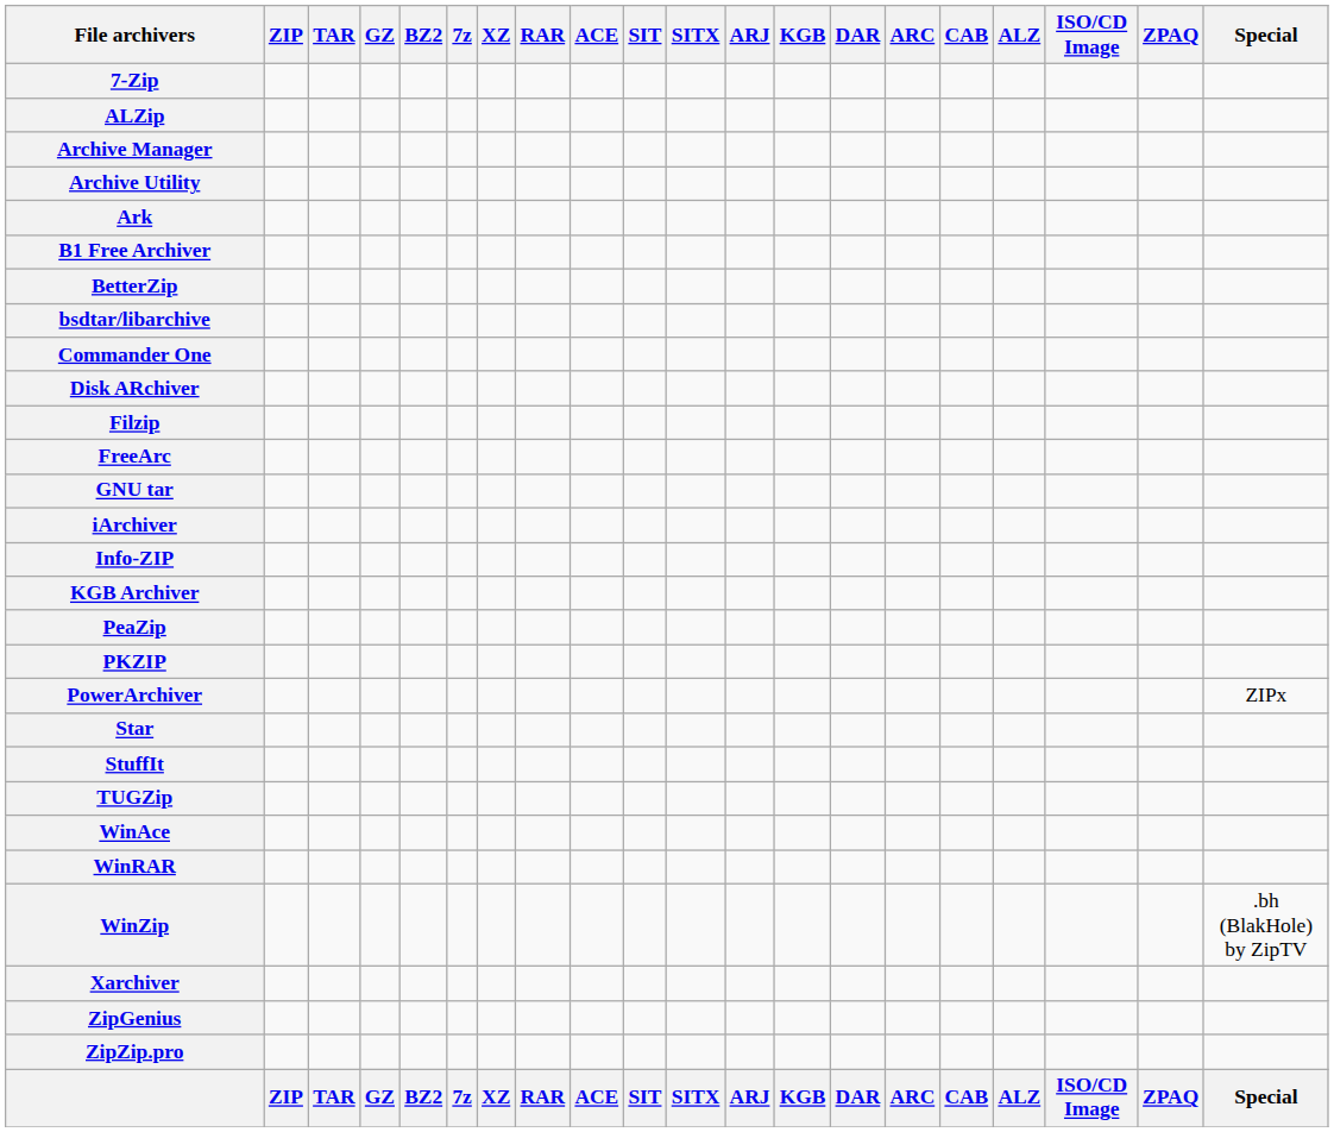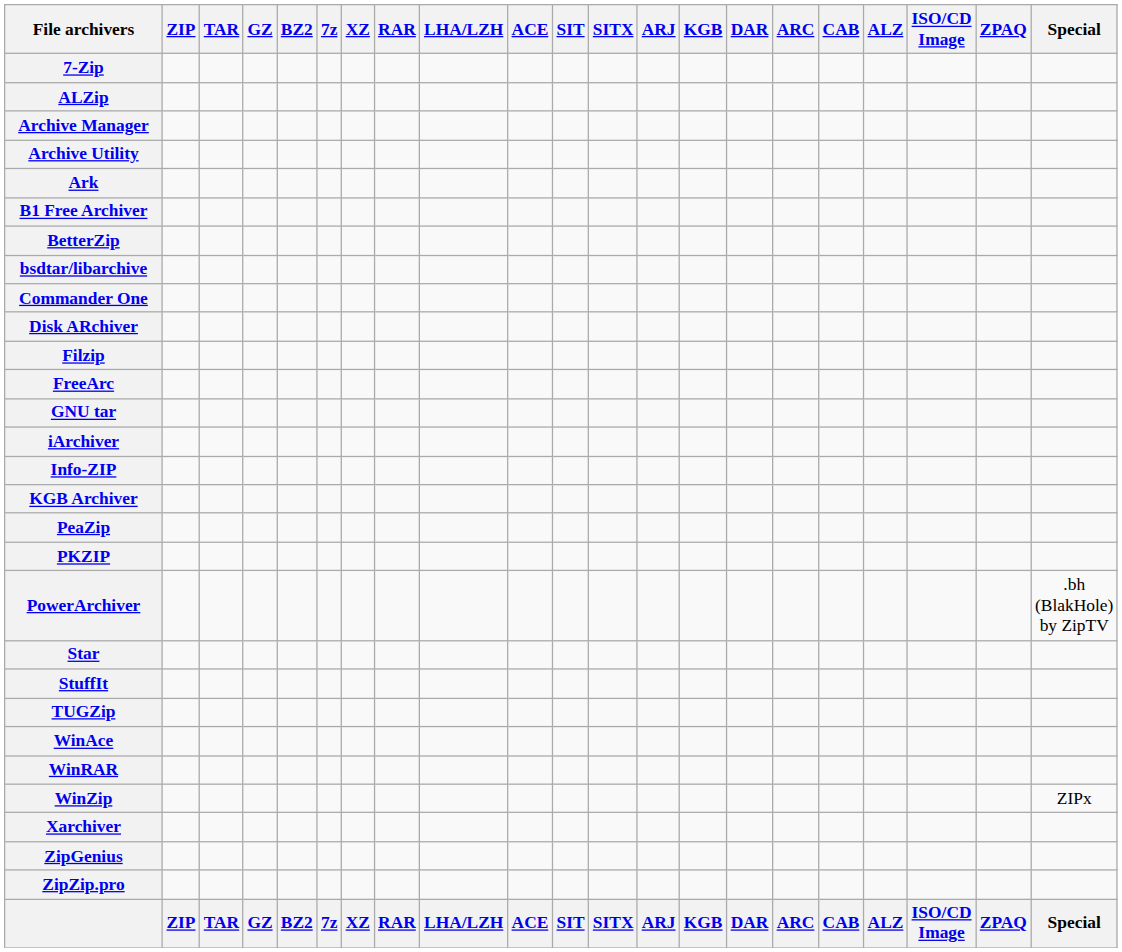 <table class="wikitable sortable sort-under" style="font-size: 85%; text-align: center; width: auto;">
 <tr>
 <th style="width:12em">File archivers</th>
 <th><a href='#'>ZIP</a><br></th>
 <th><a href='#'>TAR</a><br></th>
 <th><a href='#'>GZ</a><br></th>
 <th><a href='#'>BZ2</a><br></th>
 <th><a href='#'>7z</a><br></th>
 <th><a href='#'>XZ</a><br></th>
 <th><a href='#'>RAR</a><br></th>
+<th><a href='#'>LHA/LZH</a><br></th>
 <th><a href='#'>ACE</a><br></th>
 <th><a href='#'>SIT</a><br></th>
 <th><a href='#'>SITX</a><br></th>
 <th><a href='#'>ARJ</a><br></th>
 <th><a href='#'>KGB</a><br></th>
 <th><a href='#'>DAR</a><br></th>
 <th><a href='#'>ARC</a><br></th>
 <th><a href='#'>CAB</a><br></th>
 <th><a href='#'>ALZ</a><br></th>
 <th><a href='#'>ISO/CD Image</a><br></th>
 <th><a href='#'>ZPAQ</a><br></th>
 <th>Special</th>
 </tr>
 <tr>
 <th><a href='#'>7-Zip</a></th>
+<td></td>
 <td></td>
 <td></td>
 <td></td>
 <td></td>
 <td></td>
 <td></td>
 <td></td>
 <td></td>
 <td></td>
 <td></td>
 <td></td>
 <td></td>
 <td></td>
 <td></td>
 <td></td>
 <td></td>
 <td></td>
 <td></td>
 <td></td>
 </tr>
 <tr>
 <th><a href='#'>ALZip</a></th>
 <td></td>
 <td></td>
 <td></td>
 <td></td>
 <td></td>
 <td></td>
 <td></td>
 <td></td>
 <td></td>
 <td></td>
 <td></td>
 <td></td>
 <td></td>
 <td></td>
 <td></td>
 <td></td>
 <td></td>
 <td></td>
 <td></td>
+<td></td>
 </tr>
 <tr>
 <th><a href='#'>Archive Manager</a></th>
+<td></td>
 <td></td>
 <td></td>
 <td></td>
 <td></td>
 <td></td>
 <td></td>
 <td></td>
 <td></td>
 <td></td>
 <td></td>
 <td></td>
 <td></td>
 <td></td>
 <td></td>
 <td></td>
 <td></td>
 <td></td>
 <td></td>
 <td></td>
 </tr>
 <tr>
 <th><a href='#'>Archive Utility</a></th>
 <td></td>
 <td></td>
 <td></td>
 <td></td>
 <td></td>
 <td></td>
 <td></td>
 <td></td>
 <td></td>
 <td></td>
 <td></td>
 <td></td>
 <td></td>
 <td></td>
 <td></td>
 <td></td>
 <td></td>
 <td></td>
 <td></td>
+<td></td>
 </tr>
 <tr>
 <th><a href='#'>Ark</a></th>
+<td></td>
 <td></td>
 <td></td>
 <td></td>
 <td></td>
 <td></td>
 <td></td>
 <td></td>
 <td></td>
 <td></td>
 <td></td>
 <td></td>
 <td></td>
 <td></td>
 <td></td>
 <td></td>
 <td></td>
 <td></td>
 <td></td>
 <td></td>
 </tr>
 <tr>
 <th><a href='#'>B1 Free Archiver</a></th>
 <td></td>
 <td></td>
 <td></td>
 <td></td>
 <td></td>
 <td></td>
 <td></td>
 <td></td>
 <td></td>
 <td></td>
 <td></td>
 <td></td>
 <td></td>
 <td></td>
 <td></td>
 <td></td>
 <td></td>
 <td></td>
 <td></td>
+<td></td>
 </tr>
 <tr>
 <th><a href='#'>BetterZip</a></th>
+<td></td>
 <td></td>
 <td></td>
 <td></td>
 <td></td>
 <td></td>
 <td></td>
 <td></td>
 <td></td>
 <td></td>
 <td></td>
 <td></td>
 <td></td>
 <td></td>
 <td></td>
 <td></td>
 <td></td>
 <td></td>
 <td></td>
 <td></td>
 </tr>
 <tr>
 <th><a href='#'>bsdtar/libarchive</a></th>
 <td></td>
 <td></td>
 <td></td>
 <td></td>
 <td></td>
 <td></td>
 <td></td>
 <td></td>
 <td></td>
 <td></td>
 <td></td>
 <td></td>
 <td></td>
 <td></td>
 <td></td>
 <td></td>
 <td></td>
 <td></td>
 <td></td>
+<td></td>
 </tr>
 <tr>
 <th><a href='#'>Commander One</a></th>
+<td></td>
 <td></td>
 <td></td>
 <td></td>
 <td></td>
 <td></td>
 <td></td>
 <td></td>
 <td></td>
 <td></td>
 <td></td>
 <td></td>
 <td></td>
 <td></td>
 <td></td>
 <td></td>
 <td></td>
 <td></td>
 <td></td>
 <td></td>
 </tr>
 <tr>
 <th><a href='#'>Disk ARchiver</a></th>
 <td></td>
 <td></td>
 <td></td>
 <td></td>
 <td></td>
 <td></td>
 <td></td>
 <td></td>
 <td></td>
 <td></td>
 <td></td>
 <td></td>
 <td></td>
 <td></td>
 <td></td>
 <td></td>
 <td></td>
 <td></td>
 <td></td>
+<td></td>
 </tr>
 <tr>
 <th><a href='#'>Filzip</a></th>
+<td></td>
 <td></td>
 <td></td>
 <td></td>
 <td></td>
 <td></td>
 <td></td>
 <td></td>
 <td></td>
 <td></td>
 <td></td>
 <td></td>
 <td></td>
 <td></td>
 <td></td>
 <td></td>
 <td></td>
 <td></td>
 <td></td>
 <td></td>
 </tr>
 <tr>
 <th><a href='#'>FreeArc</a></th>
 <td></td>
 <td></td>
 <td></td>
 <td></td>
 <td></td>
 <td></td>
 <td></td>
 <td></td>
 <td></td>
 <td></td>
 <td></td>
 <td></td>
 <td></td>
 <td></td>
 <td></td>
 <td></td>
 <td></td>
 <td></td>
 <td></td>
+<td></td>
 </tr>
 <tr>
 <th><a href='#'>GNU tar</a></th>
+<td></td>
 <td></td>
 <td></td>
 <td></td>
 <td></td>
 <td></td>
 <td></td>
 <td></td>
 <td></td>
 <td></td>
 <td></td>
 <td></td>
 <td></td>
 <td></td>
 <td></td>
 <td></td>
 <td></td>
 <td></td>
 <td></td>
 <td></td>
 </tr>
 <tr>
 <th><a href='#'>iArchiver</a></th>
 <td></td>
 <td></td>
 <td></td>
 <td></td>
 <td></td>
 <td></td>
 <td></td>
 <td></td>
 <td></td>
 <td></td>
 <td></td>
 <td></td>
 <td></td>
 <td></td>
 <td></td>
 <td></td>
 <td></td>
 <td></td>
 <td></td>
+<td></td>
 </tr>
 <tr>
 <th><a href='#'>Info-ZIP</a></th>
+<td></td>
 <td></td>
 <td></td>
 <td></td>
 <td></td>
 <td></td>
 <td></td>
 <td></td>
 <td></td>
 <td></td>
 <td></td>
 <td></td>
 <td></td>
 <td></td>
 <td></td>
 <td></td>
 <td></td>
 <td></td>
 <td></td>
 <td></td>
 </tr>
 <tr>
 <th><a href='#'>KGB Archiver</a></th>
 <td></td>
 <td></td>
 <td></td>
 <td></td>
 <td></td>
 <td></td>
 <td></td>
 <td></td>
 <td></td>
 <td></td>
 <td></td>
 <td></td>
 <td></td>
 <td></td>
 <td></td>
 <td></td>
 <td></td>
 <td></td>
 <td></td>
+<td></td>
 </tr>
 <tr>
 <th><a href='#'>PeaZip</a></th>
+<td></td>
 <td></td>
 <td></td>
 <td></td>
 <td></td>
 <td></td>
 <td></td>
 <td></td>
 <td></td>
 <td></td>
 <td></td>
 <td></td>
 <td></td>
 <td></td>
 <td></td>
 <td></td>
 <td></td>
 <td></td>
 <td></td>
 <td></td>
 </tr>
 <tr>
 <th><a href='#'>PKZIP</a></th>
 <td></td>
 <td></td>
 <td></td>
 <td></td>
 <td></td>
 <td></td>
 <td></td>
 <td></td>
 <td></td>
 <td></td>
 <td></td>
 <td></td>
 <td></td>
 <td></td>
 <td></td>
 <td></td>
 <td></td>
 <td></td>
 <td></td>
+<td></td>
 </tr>
 <tr>
 <th><a href='#'>PowerArchiver</a></th>
 <td></td>
 <td></td>
 <td></td>
 <td></td>
 <td></td>
 <td></td>
 <td></td>
 <td></td>
 <td></td>
 <td></td>
 <td></td>
 <td></td>
 <td></td>
 <td></td>
 <td></td>
 <td></td>
 <td></td>
 <td></td>
-<td>ZIPx</td>
+<td></td>
+<td>.bh (BlakHole) by ZipTV</td>
 </tr>
 <tr>
 <th><a href='#'>Star</a></th>
+<td></td>
 <td></td>
 <td></td>
 <td></td>
 <td></td>
 <td></td>
 <td></td>
 <td></td>
 <td></td>
 <td></td>
 <td></td>
 <td></td>
 <td></td>
 <td></td>
 <td></td>
 <td></td>
 <td></td>
 <td></td>
 <td></td>
 <td></td>
 </tr>
 <tr>
 <th><a href='#'>StuffIt</a></th>
 <td></td>
 <td></td>
 <td></td>
 <td></td>
 <td></td>
 <td></td>
 <td></td>
 <td></td>
 <td></td>
 <td></td>
 <td></td>
 <td></td>
 <td></td>
 <td></td>
 <td></td>
 <td></td>
 <td></td>
 <td></td>
 <td></td>
+<td></td>
 </tr>
 <tr>
 <th><a href='#'>TUGZip</a></th>
+<td></td>
 <td></td>
 <td></td>
 <td></td>
 <td></td>
 <td></td>
 <td></td>
 <td></td>
 <td></td>
 <td></td>
 <td></td>
 <td></td>
 <td></td>
 <td></td>
 <td></td>
 <td></td>
 <td></td>
 <td></td>
 <td></td>
 <td></td>
 </tr>
 <tr>
 <th><a href='#'>WinAce</a></th>
 <td></td>
 <td></td>
 <td></td>
 <td></td>
 <td></td>
 <td></td>
 <td></td>
 <td></td>
 <td></td>
 <td></td>
 <td></td>
 <td></td>
 <td></td>
 <td></td>
 <td></td>
 <td></td>
 <td></td>
 <td></td>
 <td></td>
+<td></td>
 </tr>
 <tr>
 <th><a href='#'>WinRAR</a></th>
+<td></td>
 <td></td>
 <td></td>
 <td></td>
 <td></td>
 <td></td>
 <td></td>
 <td></td>
 <td></td>
 <td></td>
 <td></td>
 <td></td>
 <td></td>
 <td></td>
 <td></td>
 <td></td>
 <td></td>
 <td></td>
 <td></td>
 <td></td>
 </tr>
 <tr>
 <th><a href='#'>WinZip</a></th>
 <td></td>
 <td></td>
 <td></td>
 <td></td>
 <td></td>
 <td></td>
 <td></td>
 <td></td>
 <td></td>
 <td></td>
 <td></td>
 <td></td>
 <td></td>
 <td></td>
 <td></td>
 <td></td>
 <td></td>
 <td></td>
-<td>.bh (BlakHole) by ZipTV</td>
+<td></td>
+<td>ZIPx</td>
 </tr>
 <tr>
 <th><a href='#'>Xarchiver</a></th>
+<td></td>
 <td></td>
 <td></td>
 <td></td>
 <td></td>
 <td></td>
 <td></td>
 <td></td>
 <td></td>
 <td></td>
 <td></td>
 <td></td>
 <td></td>
 <td></td>
 <td></td>
 <td></td>
 <td></td>
 <td></td>
 <td></td>
 <td></td>
 </tr>
 <tr>
 <th><a href='#'>ZipGenius</a></th>
 <td></td>
 <td></td>
 <td></td>
 <td></td>
 <td></td>
 <td></td>
 <td></td>
 <td></td>
 <td></td>
 <td></td>
 <td></td>
 <td></td>
 <td></td>
 <td></td>
 <td></td>
 <td></td>
 <td></td>
 <td></td>
 <td></td>
+<td></td>
 </tr>
 <tr>
 <th><a href='#'>ZipZip.pro</a></th>
+<td></td>
 <td></td>
 <td></td>
 <td></td>
 <td></td>
 <td></td>
 <td></td>
 <td></td>
 <td></td>
 <td></td>
 <td></td>
 <td></td>
 <td></td>
 <td></td>
 <td></td>
 <td></td>
 <td></td>
 <td></td>
 <td></td>
 <td></td>
 </tr>
 <tr class="sortbottom">
 <th></th>
 <th><a href='#'>ZIP</a></th>
 <th><a href='#'>TAR</a></th>
 <th><a href='#'>GZ</a></th>
 <th><a href='#'>BZ2</a></th>
 <th><a href='#'>7z</a></th>
 <th><a href='#'>XZ</a></th>
 <th><a href='#'>RAR</a></th>
+<th><a href='#'>LHA/LZH</a></th>
 <th><a href='#'>ACE</a></th>
 <th><a href='#'>SIT</a></th>
 <th><a href='#'>SITX</a></th>
 <th><a href='#'>ARJ</a></th>
 <th><a href='#'>KGB</a></th>
 <th><a href='#'>DAR</a></th>
 <th><a href='#'>ARC</a></th>
 <th><a href='#'>CAB</a></th>
 <th><a href='#'>ALZ</a></th>
 <th><a href='#'>ISO/CD Image</a></th>
 <th><a href='#'>ZPAQ</a></th>
 <th>Special</th>
 </tr>
 </table>
